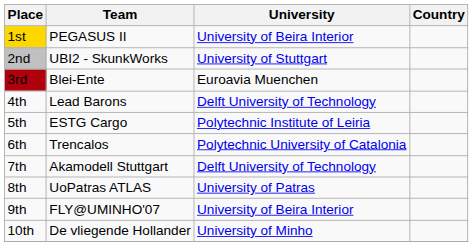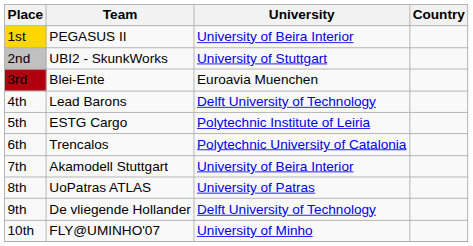 <table class="wikitable" border="1">
 <tr>
 <th>Place</th>
 <th>Team</th>
 <th>University</th>
 <th>Country</th>
 </tr>
 <tr --->
 <td bgcolor=gold>1st</td>
 <td>PEGASUS II</td>
 <td><a href='#'>University of Beira Interior</a></td>
 <td></td>
 </tr>
 <tr --->
 <td bgcolor=silver>2nd</td>
 <td>UBI2 - SkunkWorks</td>
 <td><a href='#'>University of Stuttgart</a></td>
 <td></td>
 </tr>
 <tr --->
 <td bgcolor=bronze>3rd</td>
 <td>Blei-Ente</td>
 <td>Euroavia Muenchen</td>
 <td></td>
 </tr>
 <tr --->
 <td>4th</td>
 <td>Lead Barons</td>
 <td><a href='#'>Delft University of Technology</a></td>
 <td></td>
 </tr>
 <tr --->
 <td>5th</td>
 <td>ESTG Cargo</td>
 <td><a href='#'>Polytechnic Institute of Leiria</a></td>
 <td></td>
 </tr>
 <tr --->
 <td>6th</td>
 <td>Trencalos</td>
 <td><a href='#'>Polytechnic University of Catalonia</a></td>
 <td></td>
 </tr>
 <tr --->
 <td>7th</td>
 <td>Akamodell Stuttgart</td>
-<td><a href='#'>Delft University of Technology</a></td>
+<td><a href='#'>University of Beira Interior</a></td>
 <td></td>
 </tr>
 <tr --->
 <td>8th</td>
 <td>UoPatras ATLAS</td>
 <td><a href='#'>University of Patras</a></td>
 <td></td>
 </tr>
 <tr --->
 <td>9th</td>
-<td>FLY@UMINHO'07</td>
-<td><a href='#'>University of Beira Interior</a></td>
+<td>De vliegende Hollander</td>
+<td><a href='#'>Delft University of Technology</a></td>
 <td></td>
 </tr>
 <tr --->
 <td>10th</td>
-<td>De vliegende Hollander</td>
+<td>FLY@UMINHO'07</td>
 <td><a href='#'>University of Minho</a></td>
 <td></td>
 </tr>
 <tr --->
 </tr>
 </table>
